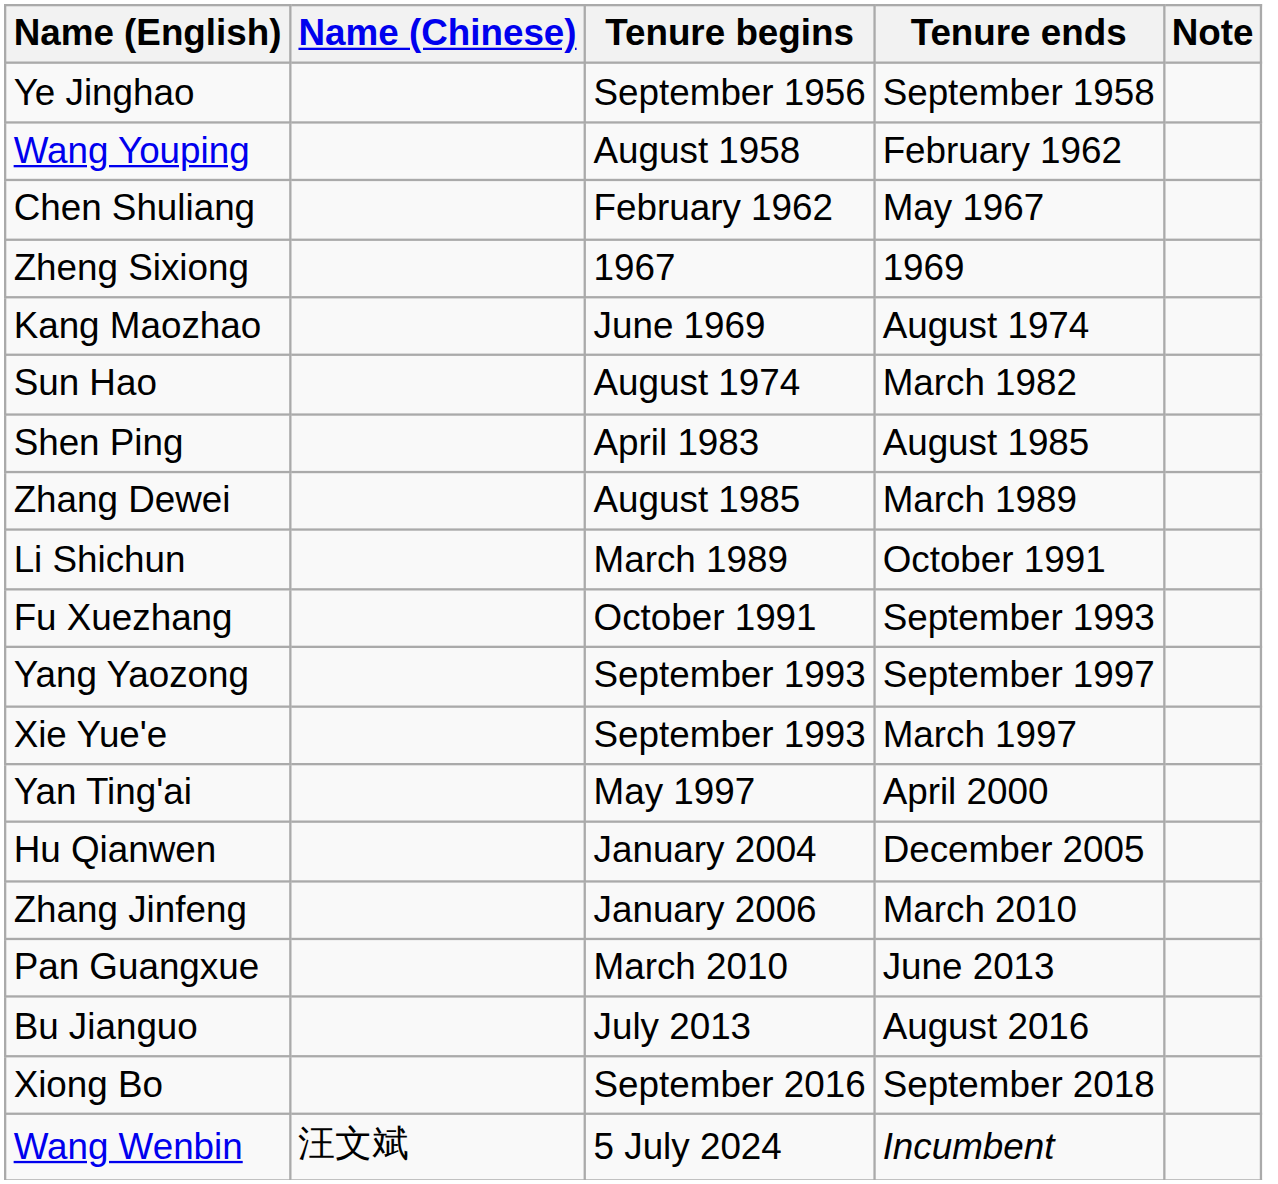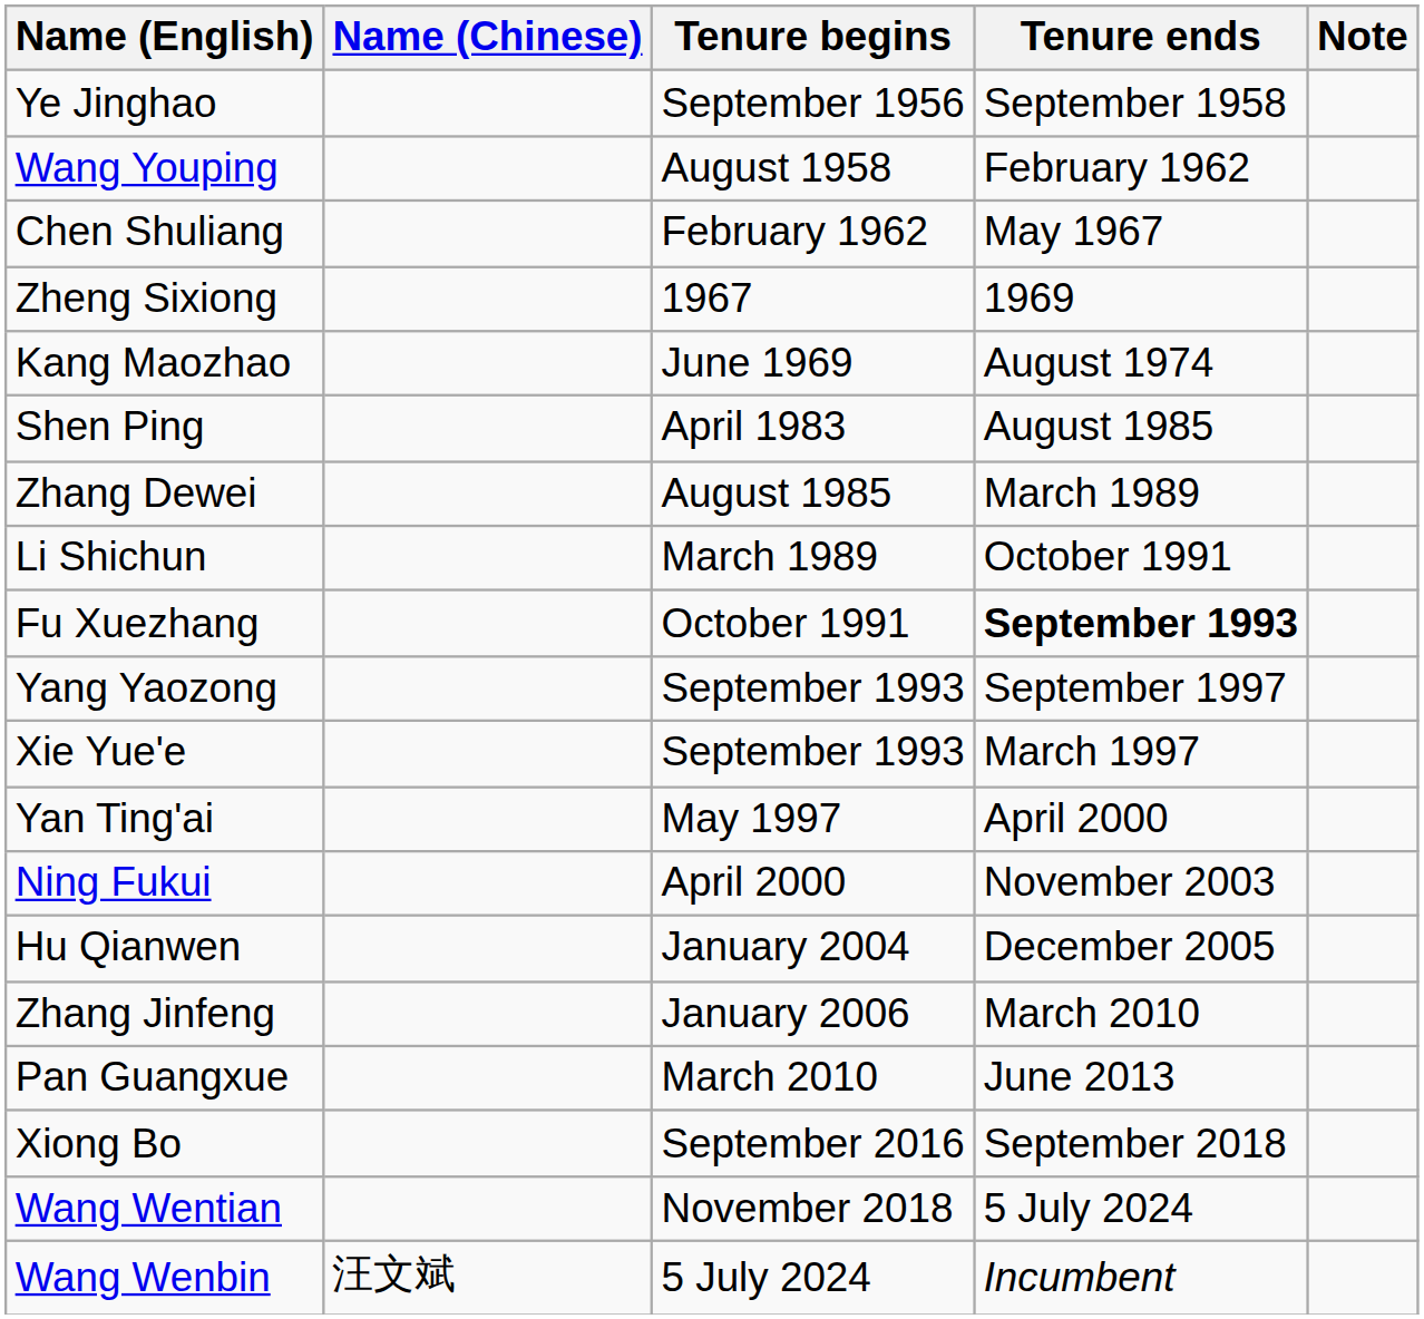 <table class="wikitable">
 <tr>
 <th>Name (English)</th>
 <th><a href='#'>Name (Chinese)</a></th>
 <th>Tenure begins</th>
 <th>Tenure ends</th>
 <th>Note</th>
 </tr>
 <tr>
 <td>Ye Jinghao</td>
 <td></td>
 <td>September 1956</td>
 <td>September 1958</td>
 <td></td>
 </tr>
 <tr>
 <td><a href='#'>Wang Youping</a></td>
 <td></td>
 <td>August 1958</td>
 <td>February 1962</td>
 <td></td>
 </tr>
 <tr>
 <td>Chen Shuliang</td>
 <td></td>
 <td>February 1962</td>
 <td>May 1967</td>
 <td></td>
 </tr>
 <tr>
 <td>Zheng Sixiong</td>
 <td></td>
 <td>1967</td>
 <td>1969</td>
 <td></td>
 </tr>
 <tr>
 <td>Kang Maozhao</td>
 <td></td>
 <td>June 1969</td>
 <td>August 1974</td>
 <td></td>
 </tr>
 <tr>
-<td>Sun Hao</td>
-<td></td>
-<td>August 1974</td>
-<td>March 1982</td>
-<td></td>
-</tr>
-<tr>
 <td>Shen Ping</td>
 <td></td>
 <td>April 1983</td>
 <td>August 1985</td>
 <td></td>
 </tr>
 <tr>
 <td>Zhang Dewei</td>
 <td></td>
 <td>August 1985</td>
 <td>March 1989</td>
 <td></td>
 </tr>
 <tr>
 <td>Li Shichun</td>
 <td></td>
 <td>March 1989</td>
 <td>October 1991</td>
 <td></td>
 </tr>
 <tr>
 <td>Fu Xuezhang</td>
 <td></td>
 <td>October 1991</td>
-<td>September 1993</td>
+<td><strong>September 1993</strong></td>
 <td></td>
 </tr>
 <tr>
 <td>Yang Yaozong</td>
 <td></td>
 <td>September 1993</td>
 <td>September 1997</td>
 <td></td>
 </tr>
 <tr>
 <td>Xie Yue'e</td>
 <td></td>
 <td>September 1993</td>
 <td>March 1997</td>
 <td></td>
 </tr>
 <tr>
 <td>Yan Ting'ai</td>
 <td></td>
 <td>May 1997</td>
 <td>April 2000</td>
 <td></td>
 </tr>
 <tr>
+<td><a href='#'>Ning Fukui</a></td>
+<td></td>
+<td>April 2000</td>
+<td>November 2003</td>
+<td></td>
+</tr>
+<tr>
 <td>Hu Qianwen</td>
 <td></td>
 <td>January 2004</td>
 <td>December 2005</td>
 <td></td>
 </tr>
 <tr>
 <td>Zhang Jinfeng</td>
 <td></td>
 <td>January 2006</td>
 <td>March 2010</td>
 <td></td>
 </tr>
 <tr>
 <td>Pan Guangxue</td>
 <td></td>
 <td>March 2010</td>
 <td>June 2013</td>
 <td></td>
 </tr>
 <tr>
-<td>Bu Jianguo</td>
-<td></td>
-<td>July 2013</td>
-<td>August 2016</td>
-<td></td>
-</tr>
-<tr>
 <td>Xiong Bo</td>
 <td></td>
 <td>September 2016</td>
 <td>September 2018</td>
+<td></td>
+</tr>
+<tr>
+<td><a href='#'>Wang Wentian</a></td>
+<td></td>
+<td>November 2018</td>
+<td>5 July 2024</td>
 <td></td>
 </tr>
 <tr>
 <td><a href='#'>Wang Wenbin</a></td>
 <td>汪文斌</td>
 <td>5 July 2024</td>
 <td><em>Incumbent</em></td>
 <td></td>
 </tr>
 </table>
